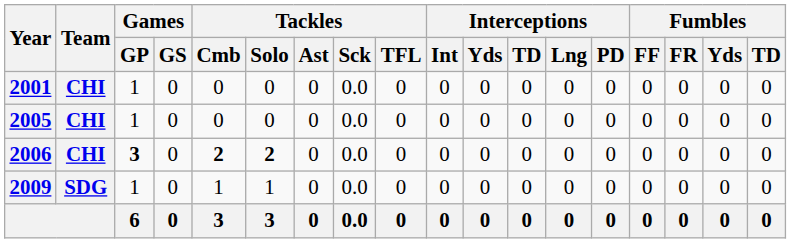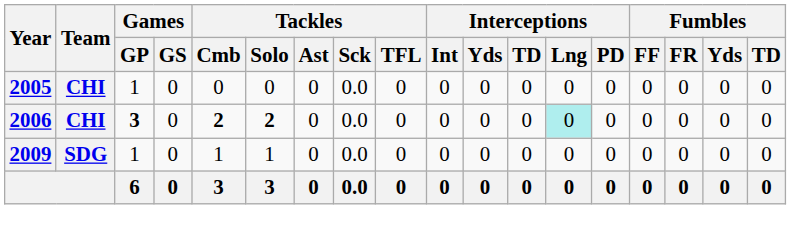 <table class="wikitable" style="text-align:center">
 <tr>
 <th rowspan="2">Year</th>
 <th rowspan="2">Team</th>
 <th colspan="2">Games</th>
 <th colspan="5">Tackles</th>
 <th colspan="5">Interceptions</th>
 <th colspan="4">Fumbles</th>
 </tr>
 <tr>
 <th>GP</th>
 <th>GS</th>
 <th>Cmb</th>
 <th>Solo</th>
 <th>Ast</th>
 <th>Sck</th>
 <th>TFL</th>
 <th>Int</th>
 <th>Yds</th>
 <th>TD</th>
 <th>Lng</th>
 <th>PD</th>
 <th>FF</th>
 <th>FR</th>
 <th>Yds</th>
 <th>TD</th>
-</tr>
-<tr>
-<th><a href='#'>2001</a></th>
-<th><a href='#'>CHI</a></th>
-<td>1</td>
-<td>0</td>
-<td>0</td>
-<td>0</td>
-<td>0</td>
-<td>0.0</td>
-<td>0</td>
-<td>0</td>
-<td>0</td>
-<td>0</td>
-<td>0</td>
-<td>0</td>
-<td>0</td>
-<td>0</td>
-<td>0</td>
-<td>0</td>
 </tr>
 <tr>
 <th><a href='#'>2005</a></th>
 <th><a href='#'>CHI</a></th>
 <td>1</td>
 <td>0</td>
 <td>0</td>
 <td>0</td>
 <td>0</td>
 <td>0.0</td>
 <td>0</td>
 <td>0</td>
 <td>0</td>
 <td>0</td>
 <td>0</td>
 <td>0</td>
 <td>0</td>
 <td>0</td>
 <td>0</td>
 <td>0</td>
 </tr>
 <tr>
 <th><a href='#'>2006</a></th>
 <th><a href='#'>CHI</a></th>
 <td><strong>3</strong></td>
 <td>0</td>
 <td><strong>2</strong></td>
 <td><strong>2</strong></td>
 <td>0</td>
 <td>0.0</td>
 <td>0</td>
 <td>0</td>
 <td>0</td>
 <td>0</td>
-<td>0</td>
+<td style="background: paleturquoise;">0</td>
 <td>0</td>
 <td>0</td>
 <td>0</td>
 <td>0</td>
 <td>0</td>
 </tr>
 <tr>
 <th><a href='#'>2009</a></th>
 <th><a href='#'>SDG</a></th>
 <td>1</td>
 <td>0</td>
 <td>1</td>
 <td>1</td>
 <td>0</td>
 <td>0.0</td>
 <td>0</td>
 <td>0</td>
 <td>0</td>
 <td>0</td>
 <td>0</td>
 <td>0</td>
 <td>0</td>
 <td>0</td>
 <td>0</td>
 <td>0</td>
 </tr>
 <tr>
 <th colspan="2"></th>
 <th>6</th>
 <th>0</th>
 <th>3</th>
 <th>3</th>
 <th>0</th>
 <th>0.0</th>
 <th>0</th>
 <th>0</th>
 <th>0</th>
 <th>0</th>
 <th>0</th>
 <th>0</th>
 <th>0</th>
 <th>0</th>
 <th>0</th>
 <th>0</th>
 </tr>
 </table>
